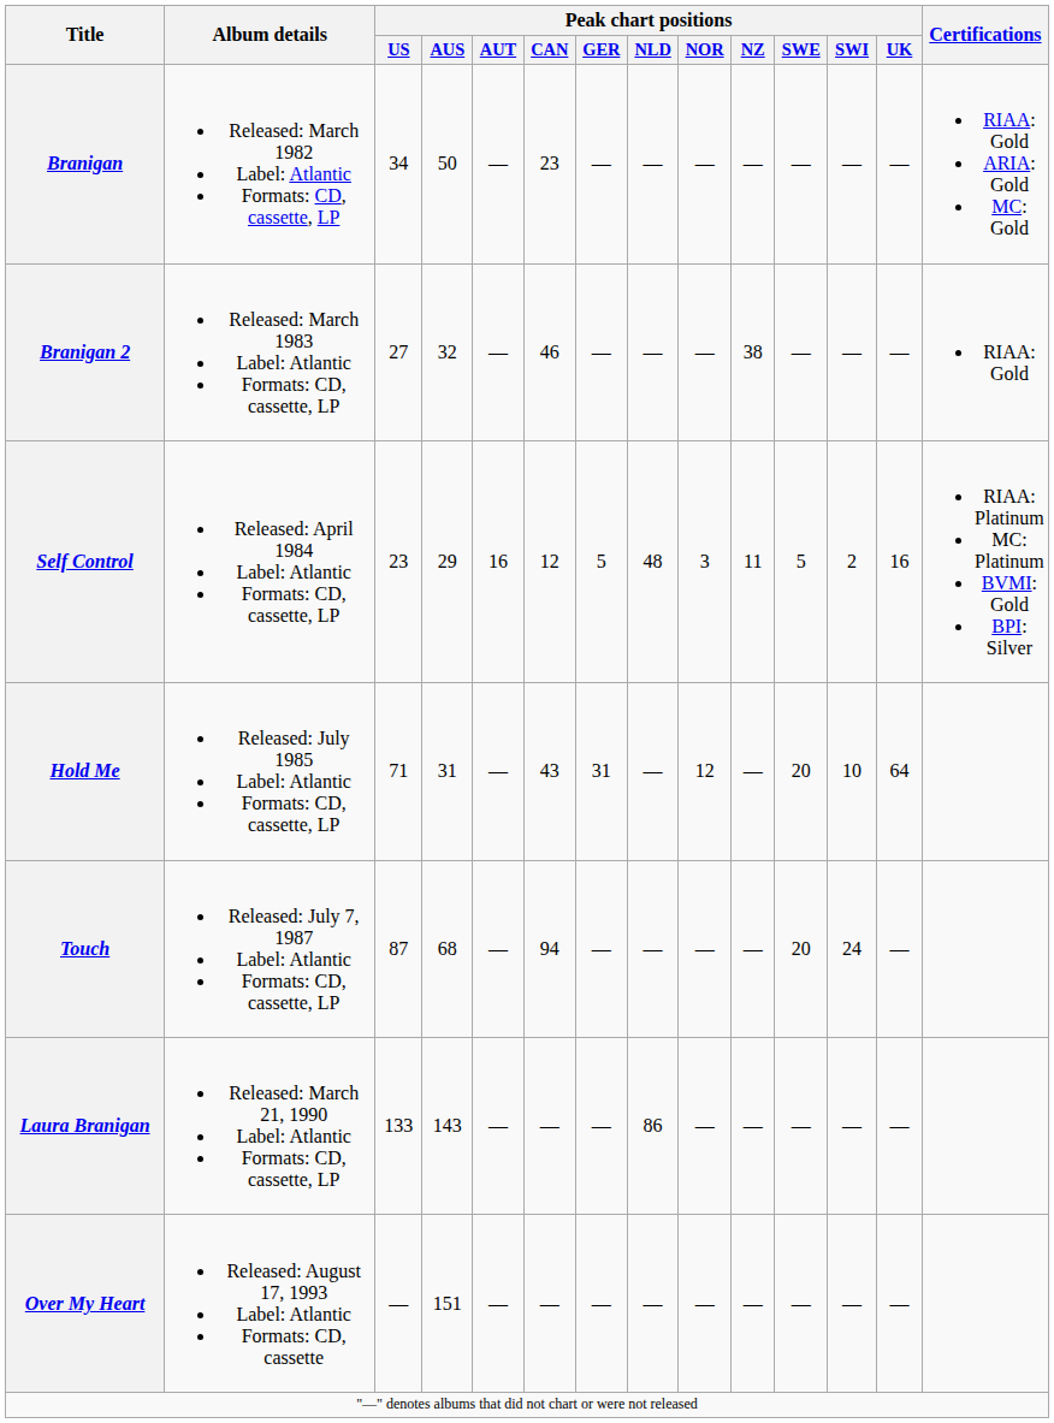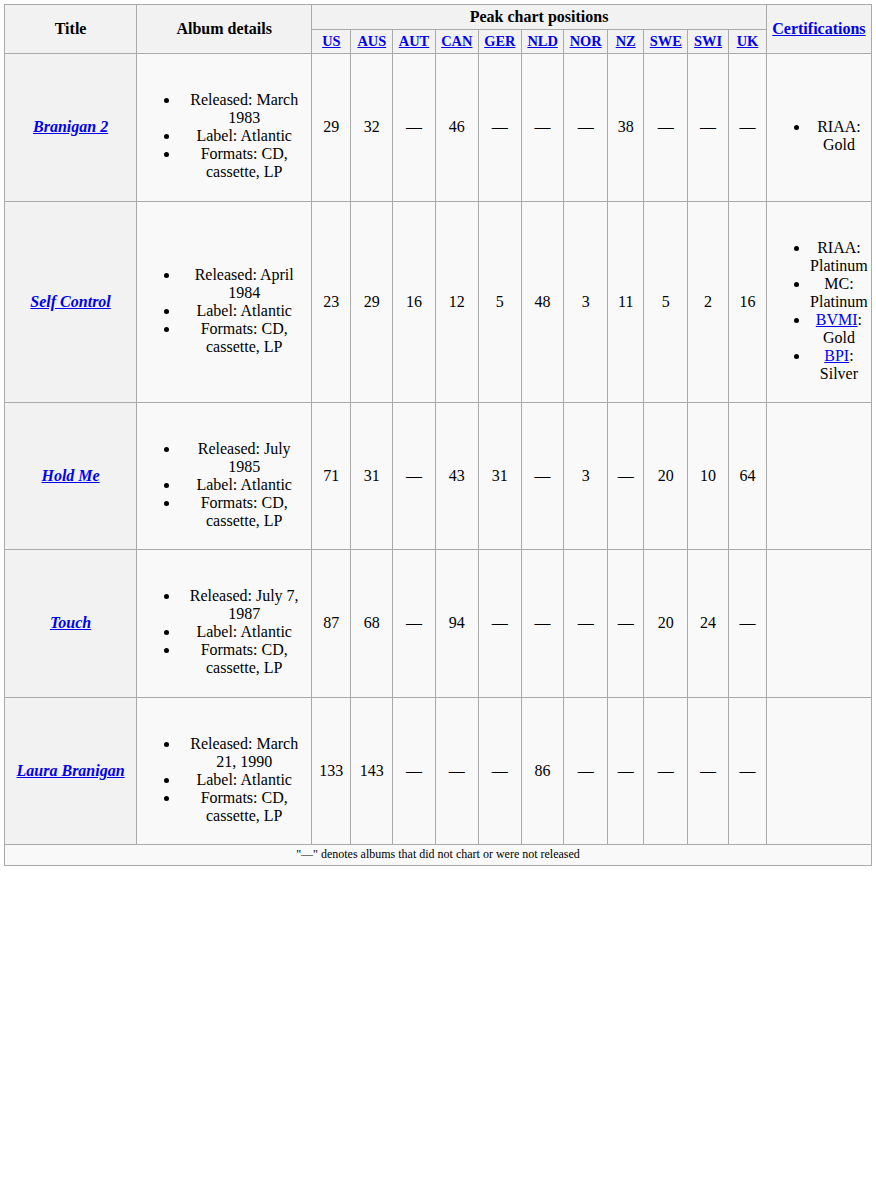 <table class="wikitable plainrowheaders" style="text-align:center;" border="1">
 <tr>
 <th scope="col" rowspan="2" style="width:13em;">Title</th>
 <th scope="col" rowspan="2" style="width:16em;">Album details</th>
 <th scope="col" colspan="11">Peak chart positions</th>
 <th scope="col" rowspan="2"><a href='#'>Certifications</a></th>
 </tr>
 <tr>
 <th scope="col" style="width:3em;font-size:90%;"><a href='#'>US</a><br></th>
 <th scope="col" style="width:3em;font-size:90%;"><a href='#'>AUS</a><br></th>
 <th scope="col" style="width:3em;font-size:90%;"><a href='#'>AUT</a><br></th>
 <th scope="col" style="width:3em;font-size:90%;"><a href='#'>CAN</a><br></th>
 <th scope="col" style="width:3em;font-size:90%;"><a href='#'>GER</a><br></th>
 <th scope="col" style="width:3em;font-size:90%;"><a href='#'>NLD</a><br></th>
 <th scope="col" style="width:3em;font-size:90%;"><a href='#'>NOR</a><br></th>
 <th scope="col" style="width:3em;font-size:90%;"><a href='#'>NZ</a><br></th>
 <th scope="col" style="width:3em;font-size:90%;"><a href='#'>SWE</a><br></th>
 <th scope="col" style="width:3em;font-size:90%;"><a href='#'>SWI</a><br></th>
 <th scope="col" style="width:3em;font-size:90%;"><a href='#'>UK</a><br></th>
 </tr>
 <tr>
-<th scope="row"><em><a href='#'>Branigan</a></em></th>
-<td><br><ul><li>Released: March 1982</li><li>Label: <a href='#'>Atlantic</a></li><li>Formats: <a href='#'>CD</a>, <a href='#'>cassette</a>, <a href='#'>LP</a></li></ul></td>
-<td>34</td>
-<td>50</td>
-<td>—</td>
-<td>23</td>
-<td>—</td>
-<td>—</td>
-<td>—</td>
-<td>—</td>
-<td>—</td>
-<td>—</td>
-<td>—</td>
-<td><br><ul><li><a href='#'>RIAA</a>: Gold</li><li><a href='#'>ARIA</a>: Gold</li><li><a href='#'>MC</a>: Gold</li></ul></td>
-</tr>
-<tr>
 <th scope="row"><em><a href='#'>Branigan 2</a></em></th>
 <td><br><ul><li>Released: March 1983</li><li>Label: Atlantic</li><li>Formats: CD, cassette, LP</li></ul></td>
-<td>27</td>
+<td>29</td>
 <td>32</td>
 <td>—</td>
 <td>46</td>
 <td>—</td>
 <td>—</td>
 <td>—</td>
 <td>38</td>
 <td>—</td>
 <td>—</td>
 <td>—</td>
 <td><br><ul><li>RIAA: Gold</li></ul></td>
 </tr>
 <tr>
 <th scope="row"><em><a href='#'>Self Control</a></em></th>
 <td><br><ul><li>Released: April 1984</li><li>Label: Atlantic</li><li>Formats: CD, cassette, LP</li></ul></td>
 <td>23</td>
 <td>29</td>
 <td>16</td>
 <td>12</td>
 <td>5</td>
 <td>48</td>
 <td>3</td>
 <td>11</td>
 <td>5</td>
 <td>2</td>
 <td>16</td>
 <td><br><ul><li>RIAA: Platinum</li><li>MC: Platinum</li><li><a href='#'>BVMI</a>: Gold</li><li><a href='#'>BPI</a>: Silver</li></ul></td>
 </tr>
 <tr>
 <th scope="row"><em><a href='#'>Hold Me</a></em></th>
 <td><br><ul><li>Released: July 1985</li><li>Label: Atlantic</li><li>Formats: CD, cassette, LP</li></ul></td>
 <td>71</td>
 <td>31</td>
 <td>—</td>
 <td>43</td>
 <td>31</td>
 <td>—</td>
-<td>12</td>
+<td>3</td>
 <td>—</td>
 <td>20</td>
 <td>10</td>
 <td>64</td>
 <td></td>
 </tr>
 <tr>
 <th scope="row"><em><a href='#'>Touch</a></em></th>
 <td><br><ul><li>Released: July 7, 1987</li><li>Label: Atlantic</li><li>Formats: CD, cassette, LP</li></ul></td>
 <td>87</td>
 <td>68</td>
 <td>—</td>
 <td>94</td>
 <td>—</td>
 <td>—</td>
 <td>—</td>
 <td>—</td>
 <td>20</td>
 <td>24</td>
 <td>—</td>
 <td></td>
 </tr>
 <tr>
 <th scope="row"><em><a href='#'>Laura Branigan</a></em></th>
 <td><br><ul><li>Released: March 21, 1990</li><li>Label: Atlantic</li><li>Formats: CD, cassette, LP</li></ul></td>
 <td>133</td>
 <td>143</td>
 <td>—</td>
 <td>—</td>
 <td>—</td>
 <td>86</td>
 <td>—</td>
 <td>—</td>
 <td>—</td>
 <td>—</td>
 <td>—</td>
 <td></td>
 </tr>
 <tr>
-<th scope="row"><em><a href='#'>Over My Heart</a></em></th>
-<td><br><ul><li>Released: August 17, 1993</li><li>Label: Atlantic</li><li>Formats: CD, cassette</li></ul></td>
-<td>—</td>
-<td>151</td>
-<td>—</td>
-<td>—</td>
-<td>—</td>
-<td>—</td>
-<td>—</td>
-<td>—</td>
-<td>—</td>
-<td>—</td>
-<td>—</td>
-<td></td>
-</tr>
-<tr>
 <td colspan="14" style="font-size:9pt">"—" denotes albums that did not chart or were not released</td>
 </tr>
 </table>
